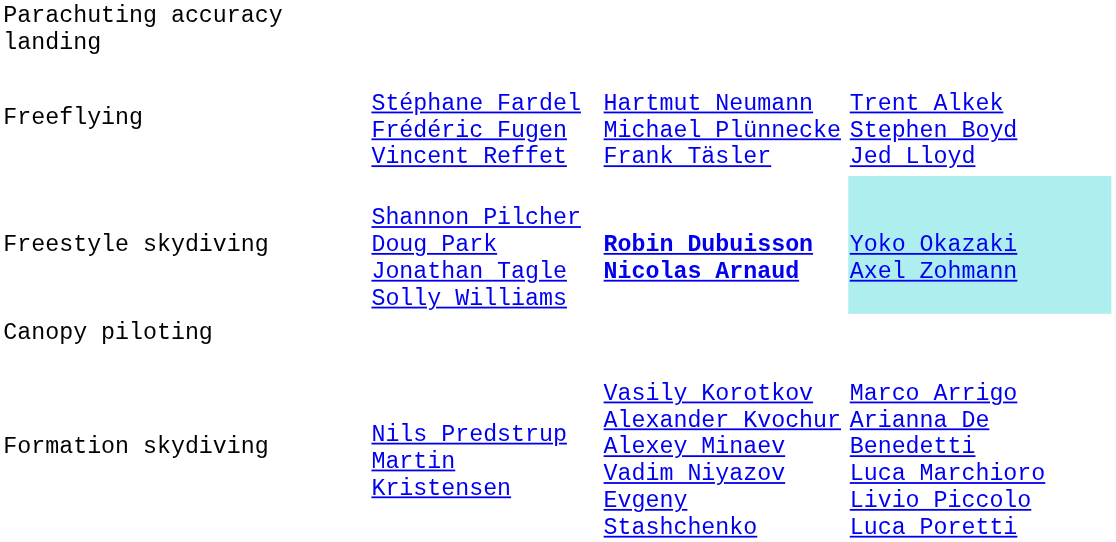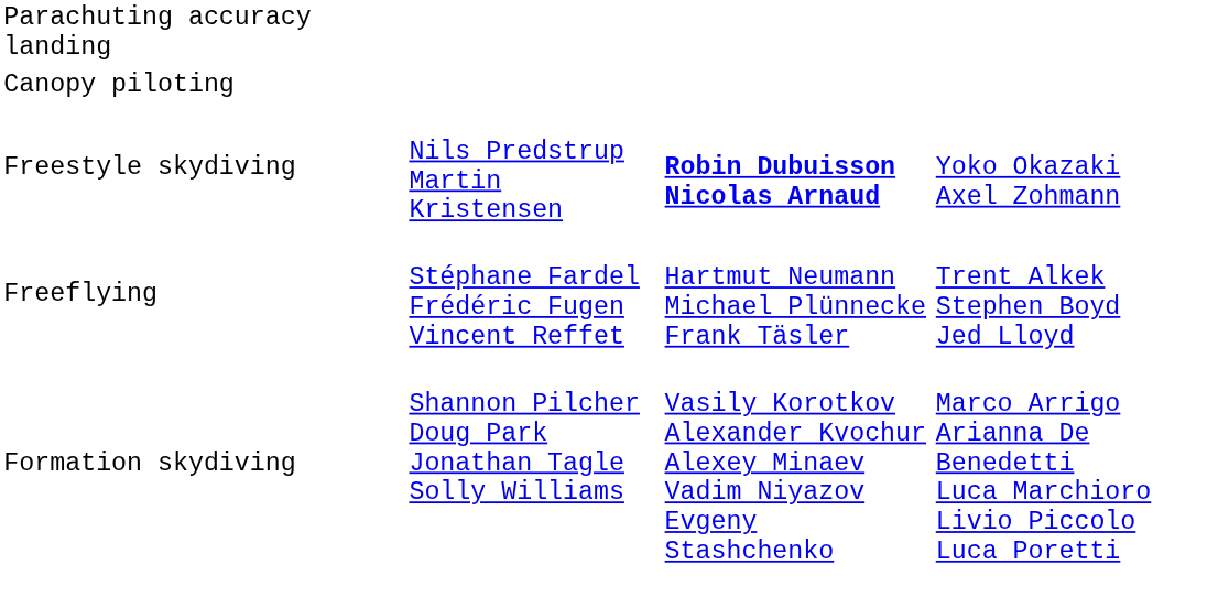 <table>
 <tr>
 <td>Parachuting accuracy landing<br></td>
 <td></td>
 <td></td>
 <td></td>
 </tr>
 <tr>
+<td>Canopy piloting<br></td>
+<td></td>
+<td></td>
+<td></td>
+</tr>
+<tr>
+<td>Freestyle skydiving<br></td>
+<td><br><a href='#'>Nils Predstrup</a><br><a href='#'>Martin Kristensen</a></td>
+<td><strong><br><a href='#'>Robin Dubuisson</a><br><a href='#'>Nicolas Arnaud</a></strong></td>
+<td><br><a href='#'>Yoko Okazaki</a><br><a href='#'>Axel Zohmann</a></td>
+</tr>
+<tr>
 <td>Freeflying<br></td>
 <td><br><a href='#'>Stéphane Fardel</a><br><a href='#'>Frédéric Fugen</a><br><a href='#'>Vincent Reffet</a></td>
 <td><br><a href='#'>Hartmut Neumann</a><br><a href='#'>Michael Plünnecke</a><br><a href='#'>Frank Täsler</a></td>
 <td><br><a href='#'>Trent Alkek</a><br><a href='#'>Stephen Boyd</a><br><a href='#'>Jed Lloyd</a></td>
 </tr>
 <tr>
-<td>Freestyle skydiving<br></td>
+<td>Formation skydiving<br></td>
 <td valign=top><br><a href='#'>Shannon Pilcher</a><br><a href='#'>Doug Park</a><br><a href='#'>Jonathan Tagle</a><br><a href='#'>Solly Williams</a></td>
-<td><strong><br><a href='#'>Robin Dubuisson</a><br><a href='#'>Nicolas Arnaud</a></strong></td>
-<td style="background: paleturquoise;"><br><a href='#'>Yoko Okazaki</a><br><a href='#'>Axel Zohmann</a></td>
-</tr>
-<tr>
-<td>Canopy piloting<br></td>
-<td></td>
-<td></td>
-<td></td>
-</tr>
-<tr>
-<td>Formation skydiving<br></td>
-<td><br><a href='#'>Nils Predstrup</a><br><a href='#'>Martin Kristensen</a></td>
 <td><br><a href='#'>Vasily Korotkov</a><br><a href='#'>Alexander Kvochur</a><br><a href='#'>Alexey Minaev</a><br><a href='#'>Vadim Niyazov</a><br><a href='#'>Evgeny Stashchenko</a></td>
 <td><br><a href='#'>Marco Arrigo</a><br><a href='#'>Arianna De Benedetti</a><br><a href='#'>Luca Marchioro</a><br><a href='#'>Livio Piccolo</a><br><a href='#'>Luca Poretti</a></td>
 </tr>
 </table>
